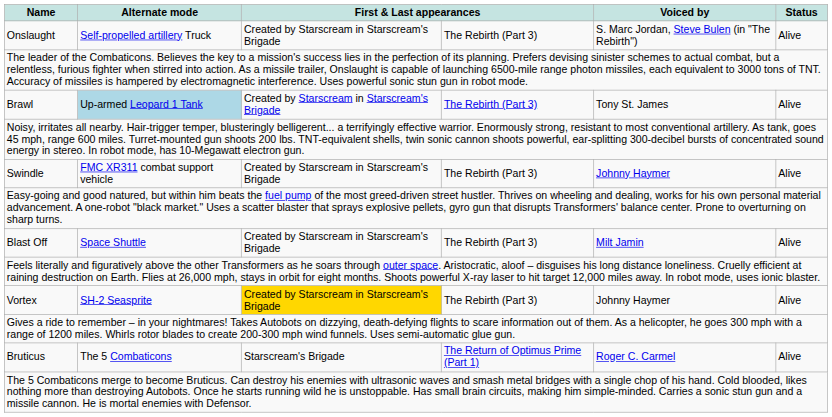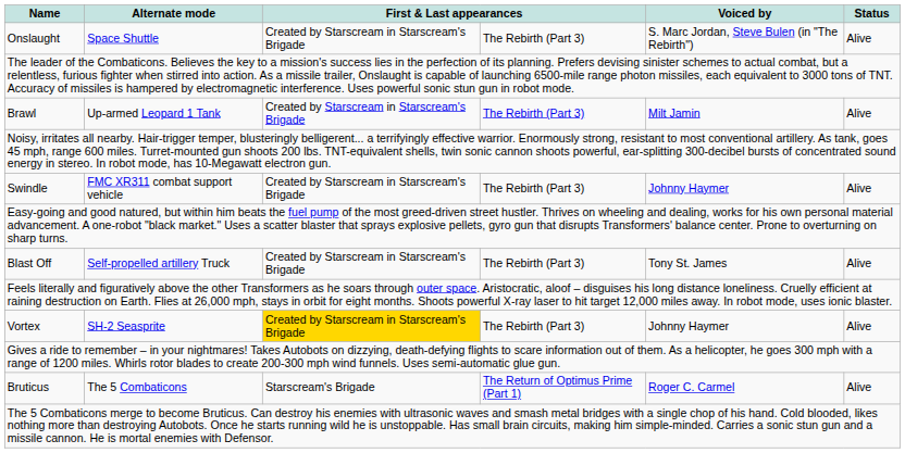 <table class="wikitable" T>
 <tr>
 <th style="background-color: #C5E4E1">Name</th>
 <th style="background-color: #C5E4E1">Alternate mode</th>
 <th colspan="2" align="center" style="background-color: #C5E4E1">First & Last appearances</th>
 <th style="background-color: #C5E4E1">Voiced by</th>
 <th style="background-color: #C5E4E1">Status</th>
 </tr>
 <tr>
 <td>Onslaught</td>
-<td><a href='#'>Self-propelled artillery</a> Truck</td>
+<td><a href='#'>Space Shuttle</a></td>
 <td>Created by Starscream in Starscream's Brigade</td>
 <td>The Rebirth (Part 3)</td>
 <td>S. Marc Jordan, <a href='#'>Steve Bulen</a> (in "The Rebirth")</td>
 <td>Alive</td>
 </tr>
 <tr>
 <td colspan="6" valign="top">The leader of the Combaticons. Believes the key to a mission's success lies in the perfection of its planning. Prefers devising sinister schemes to actual combat, but a relentless, furious fighter when stirred into action. As a missile trailer, Onslaught is capable of launching 6500-mile range photon missiles, each equivalent to 3000 tons of TNT. Accuracy of missiles is hampered by electromagnetic interference. Uses powerful sonic stun gun in robot mode.</td>
 </tr>
 <tr>
 <td>Brawl</td>
-<td style="background: lightblue;">Up-armed <a href='#'>Leopard 1 Tank</a></td>
+<td>Up-armed <a href='#'>Leopard 1 Tank</a></td>
 <td>Created by <a href='#'>Starscream</a> in <a href='#'>Starscream's Brigade</a></td>
 <td><a href='#'>The Rebirth (Part 3)</a></td>
-<td>Tony St. James</td>
+<td><a href='#'>Milt Jamin</a></td>
 <td>Alive</td>
 </tr>
 <tr>
 <td colspan="6" valign="top">Noisy, irritates all nearby. Hair-trigger temper, blusteringly belligerent... a terrifyingly effective warrior. Enormously strong, resistant to most conventional artillery. As tank, goes 45 mph, range 600 miles. Turret-mounted gun shoots 200 lbs. TNT-equivalent shells, twin sonic cannon shoots powerful, ear-splitting 300-decibel bursts of concentrated sound energy in stereo. In robot mode, has 10-Megawatt electron gun.</td>
 </tr>
 <tr>
 <td>Swindle</td>
 <td><a href='#'>FMC XR311</a> combat support vehicle</td>
 <td>Created by Starscream in Starscream's Brigade</td>
 <td>The Rebirth (Part 3)</td>
 <td><a href='#'>Johnny Haymer</a></td>
 <td>Alive</td>
 </tr>
 <tr>
 <td colspan="6" valign="top">Easy-going and good natured, but within him beats the <a href='#'>fuel pump</a> of the most greed-driven street hustler. Thrives on wheeling and dealing, works for his own personal material advancement. A one-robot "black market." Uses a scatter blaster that sprays explosive pellets, gyro gun that disrupts Transformers' balance center. Prone to overturning on sharp turns.</td>
 </tr>
 <tr>
 <td>Blast Off</td>
-<td><a href='#'>Space Shuttle</a></td>
+<td><a href='#'>Self-propelled artillery</a> Truck</td>
 <td>Created by Starscream in Starscream's Brigade</td>
 <td>The Rebirth (Part 3)</td>
-<td><a href='#'>Milt Jamin</a></td>
+<td>Tony St. James</td>
 <td>Alive</td>
 </tr>
 <tr>
 <td colspan="6" valign="top">Feels literally and figuratively above the other Transformers as he soars through <a href='#'>outer space</a>. Aristocratic, aloof – disguises his long distance loneliness. Cruelly efficient at raining destruction on Earth. Flies at 26,000 mph, stays in orbit for eight months. Shoots powerful X-ray laser to hit target 12,000 miles away. In robot mode, uses ionic blaster.</td>
 </tr>
 <tr>
 <td>Vortex</td>
 <td><a href='#'>SH-2 Seasprite</a></td>
 <td style="background: gold;">Created by Starscream in Starscream's Brigade</td>
 <td>The Rebirth (Part 3)</td>
 <td>Johnny Haymer</td>
 <td>Alive</td>
 </tr>
 <tr>
 <td colspan="6" valign="top">Gives a ride to remember – in your nightmares! Takes Autobots on dizzying, death-defying flights to scare information out of them. As a helicopter, he goes 300 mph with a range of 1200 miles. Whirls rotor blades to create 200-300 mph wind funnels. Uses semi-automatic glue gun.</td>
 </tr>
 <tr>
 <td>Bruticus</td>
 <td>The 5 <a href='#'>Combaticons</a></td>
 <td>Starscream's Brigade</td>
 <td><a href='#'>The Return of Optimus Prime (Part 1)</a></td>
 <td><a href='#'>Roger C. Carmel</a></td>
 <td>Alive</td>
 </tr>
 <tr>
 <td colspan="6" valign="top">The 5 Combaticons merge to become Bruticus. Can destroy his enemies with ultrasonic waves and smash metal bridges with a single chop of his hand. Cold blooded, likes nothing more than destroying Autobots. Once he starts running wild he is unstoppable. Has small brain circuits, making him simple-minded. Carries a sonic stun gun and a missile cannon. He is mortal enemies with Defensor.</td>
 </tr>
 </table>
